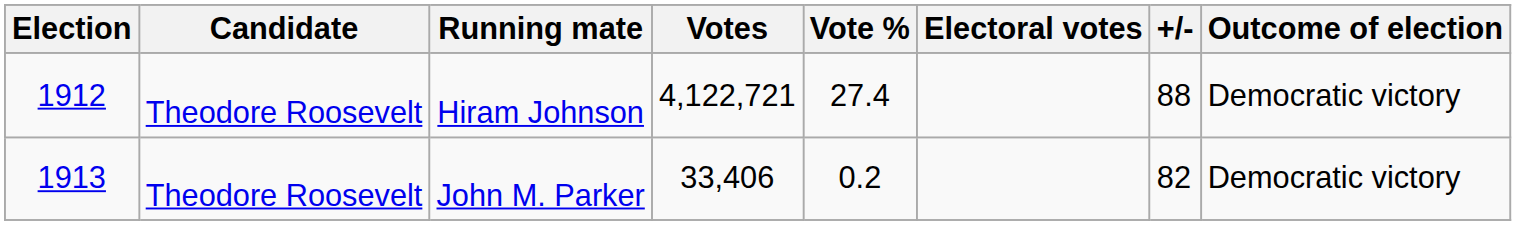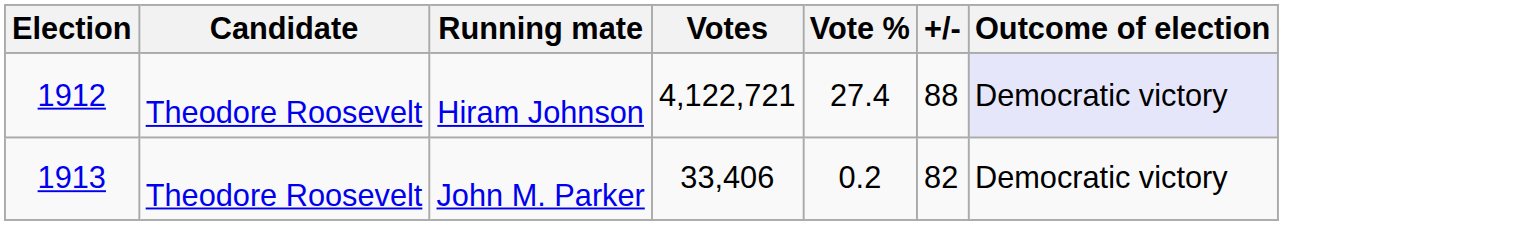 <table class="sortable wikitable" style="text-align:center">
 <tr>
 <th>Election</th>
 <th>Candidate</th>
 <th>Running mate</th>
 <th>Votes</th>
 <th>Vote %</th>
-<th>Electoral votes</th>
 <th>+/-</th>
 <th>Outcome of election</th>
 </tr>
 <tr>
 <td align=center><a href='#'>1912</a></td>
 <td><br><a href='#'>Theodore Roosevelt</a></td>
 <td><br><a href='#'>Hiram Johnson</a></td>
 <td align=center>4,122,721</td>
 <td align=center>27.4</td>
-<td align=left></td>
 <td align=left>88</td>
-<td align=left>Democratic victory</td>
+<td align=left style="background: lavender;">Democratic victory</td>
 </tr>
 <tr>
 <td align=center><a href='#'>1913</a></td>
 <td><br><a href='#'>Theodore Roosevelt</a><br></td>
 <td><br><a href='#'>John M. Parker</a></td>
 <td align=center>33,406</td>
 <td align=center>0.2</td>
-<td align=left></td>
 <td align=left>82</td>
 <td align=left>Democratic victory</td>
 </tr>
 </table>
